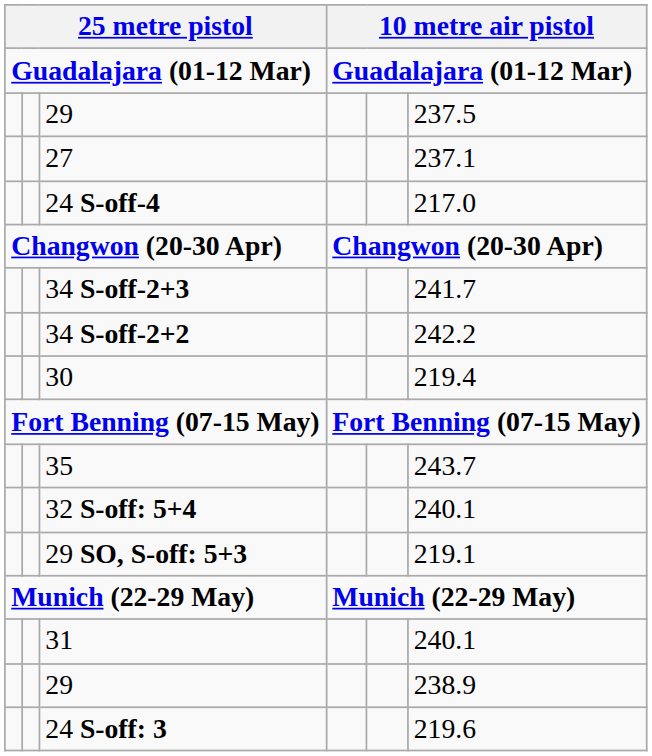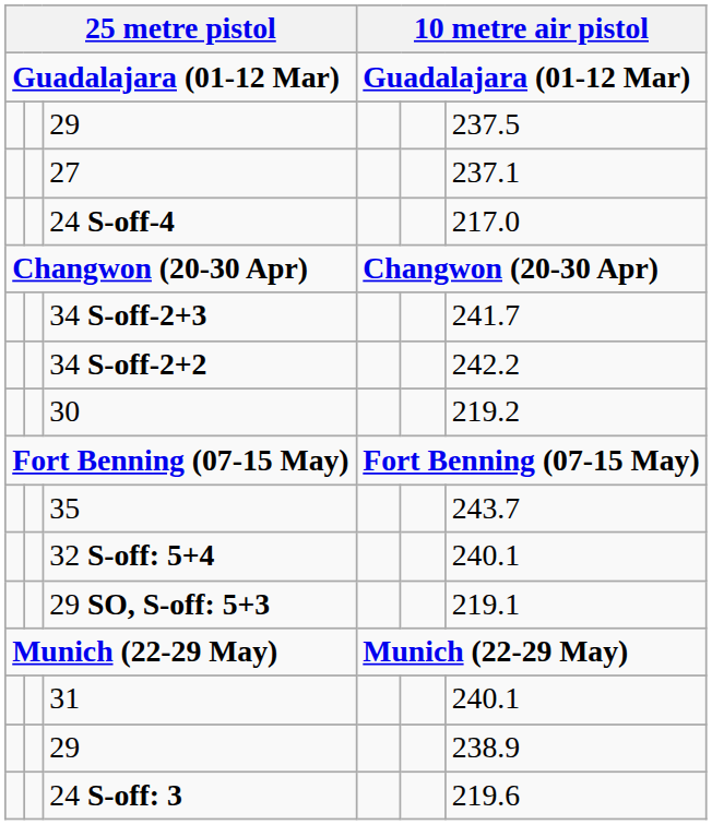 <table class="wikitable">
 <tr>
 <th colspan="3"><a href='#'>25 metre pistol</a></th>
 <th colspan="3"><a href='#'>10 metre air pistol</a></th>
 </tr>
 <tr>
 <td colspan="3"><strong><a href='#'>Guadalajara</a>  (01-12 Mar)</strong></td>
 <td colspan="3"><strong><a href='#'>Guadalajara</a>  (01-12 Mar)</strong></td>
 </tr>
 <tr>
 <td></td>
 <td></td>
 <td>29</td>
 <td></td>
 <td></td>
 <td>237.5</td>
 </tr>
 <tr>
 <td></td>
 <td></td>
 <td>27</td>
 <td></td>
 <td></td>
 <td>237.1</td>
 </tr>
 <tr>
 <td></td>
 <td></td>
 <td>24 <strong>S-off-4</strong></td>
 <td></td>
 <td></td>
 <td>217.0</td>
 </tr>
 <tr>
 <td colspan="3"><strong><a href='#'>Changwon</a></strong> <strong> (20-30 Apr)</strong></td>
 <td colspan="3"><strong><a href='#'>Changwon</a></strong> <strong> (20-30 Apr)</strong></td>
 </tr>
 <tr>
 <td></td>
 <td></td>
 <td>34 <strong>S-off-2+3</strong></td>
 <td></td>
 <td></td>
 <td>241.7</td>
 </tr>
 <tr>
 <td></td>
 <td></td>
 <td>34 <strong>S-off-2+2</strong></td>
 <td></td>
 <td></td>
 <td>242.2</td>
 </tr>
 <tr>
 <td></td>
 <td></td>
 <td>30</td>
 <td></td>
 <td></td>
-<td>219.4</td>
+<td>219.2</td>
 </tr>
 <tr>
 <td colspan="3"><strong><a href='#'>Fort Benning</a>   (07-15 May)</strong></td>
 <td colspan="3"><strong><a href='#'>Fort Benning</a>   (07-15 May)</strong></td>
 </tr>
 <tr>
 <td></td>
 <td></td>
 <td>35</td>
 <td></td>
 <td></td>
 <td>243.7</td>
 </tr>
 <tr>
 <td></td>
 <td></td>
 <td>32 <strong>S-off: 5+4</strong></td>
 <td></td>
 <td></td>
 <td>240.1</td>
 </tr>
 <tr>
 <td></td>
 <td></td>
 <td>29 <strong>SO, S-off: 5+3</strong></td>
 <td></td>
 <td></td>
 <td>219.1</td>
 </tr>
 <tr>
 <td colspan="3"><strong><a href='#'>Munich</a>   (22-29 May)</strong></td>
 <td colspan="3"><strong><a href='#'>Munich</a>   (22-29 May)</strong></td>
 </tr>
 <tr>
 <td></td>
 <td></td>
 <td>31</td>
 <td></td>
 <td></td>
 <td>240.1</td>
 </tr>
 <tr>
 <td></td>
 <td></td>
 <td>29</td>
 <td></td>
 <td></td>
 <td>238.9</td>
 </tr>
 <tr>
 <td></td>
 <td></td>
 <td>24 <strong>S-off: 3</strong></td>
 <td></td>
 <td></td>
 <td>219.6</td>
 </tr>
 </table>
